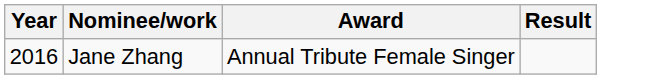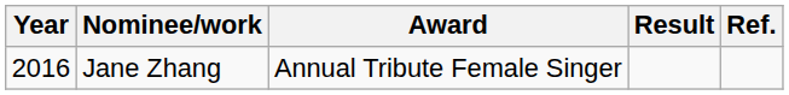 <table class="wikitable">
 <tr>
 <th>Year</th>
 <th>Nominee/work</th>
 <th>Award</th>
 <th><strong>Result</strong></th>
+<th>Ref.</th>
 </tr>
 <tr>
 <td>2016</td>
 <td>Jane Zhang</td>
 <td>Annual Tribute Female Singer</td>
 <td></td>
+<td></td>
 </tr>
 </table>
